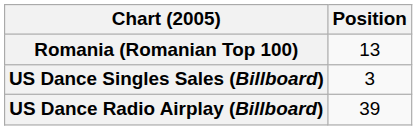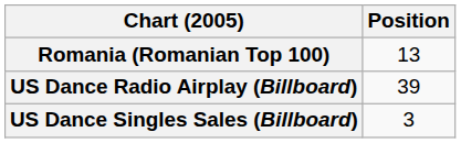 <table class="wikitable sortable plainrowheaders" style="text-align:center">
 <tr>
 <th>Chart (2005)</th>
 <th>Position</th>
 </tr>
 <tr>
 <th scope="row">Romania (Romanian Top 100)</th>
 <td>13</td>
 </tr>
 <tr>
+<th scope="row">US Dance Radio Airplay (<em>Billboard</em>)</th>
+<td>39</td>
+</tr>
+<tr>
 <th scope="row">US Dance Singles Sales (<em>Billboard</em>)</th>
 <td>3</td>
 </tr>
-<tr>
-<th scope="row">US Dance Radio Airplay (<em>Billboard</em>)</th>
-<td>39</td>
-</tr>
 </table>
